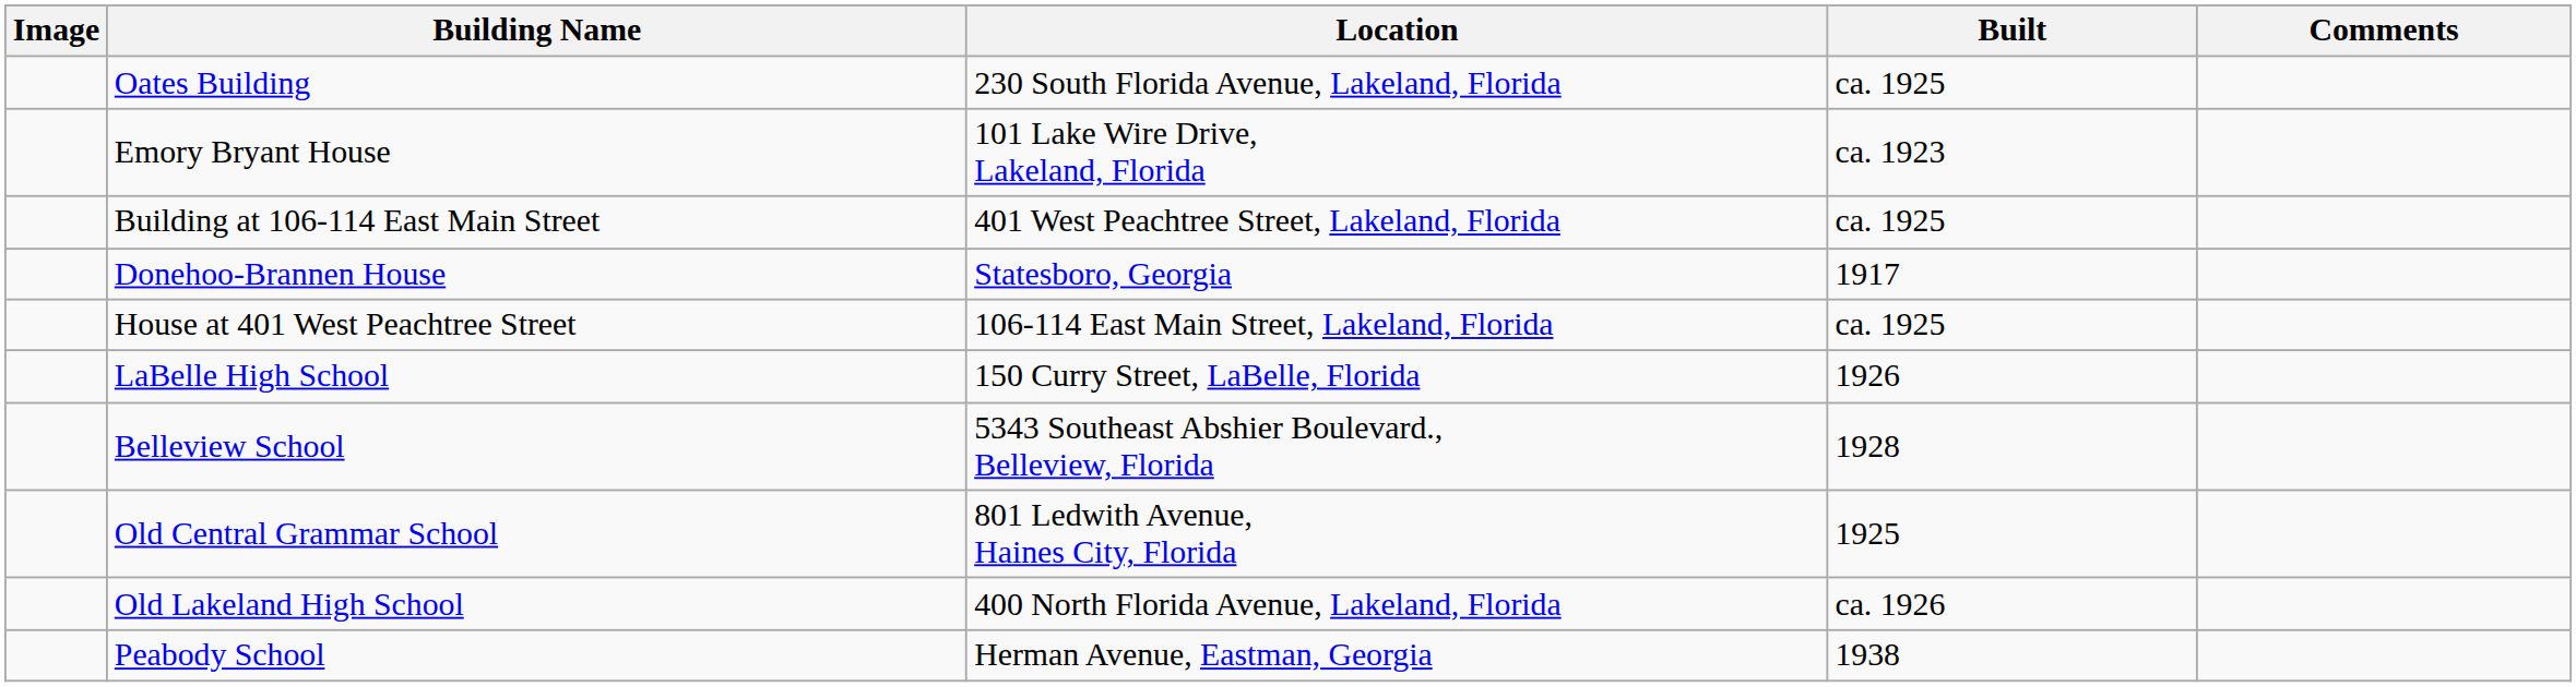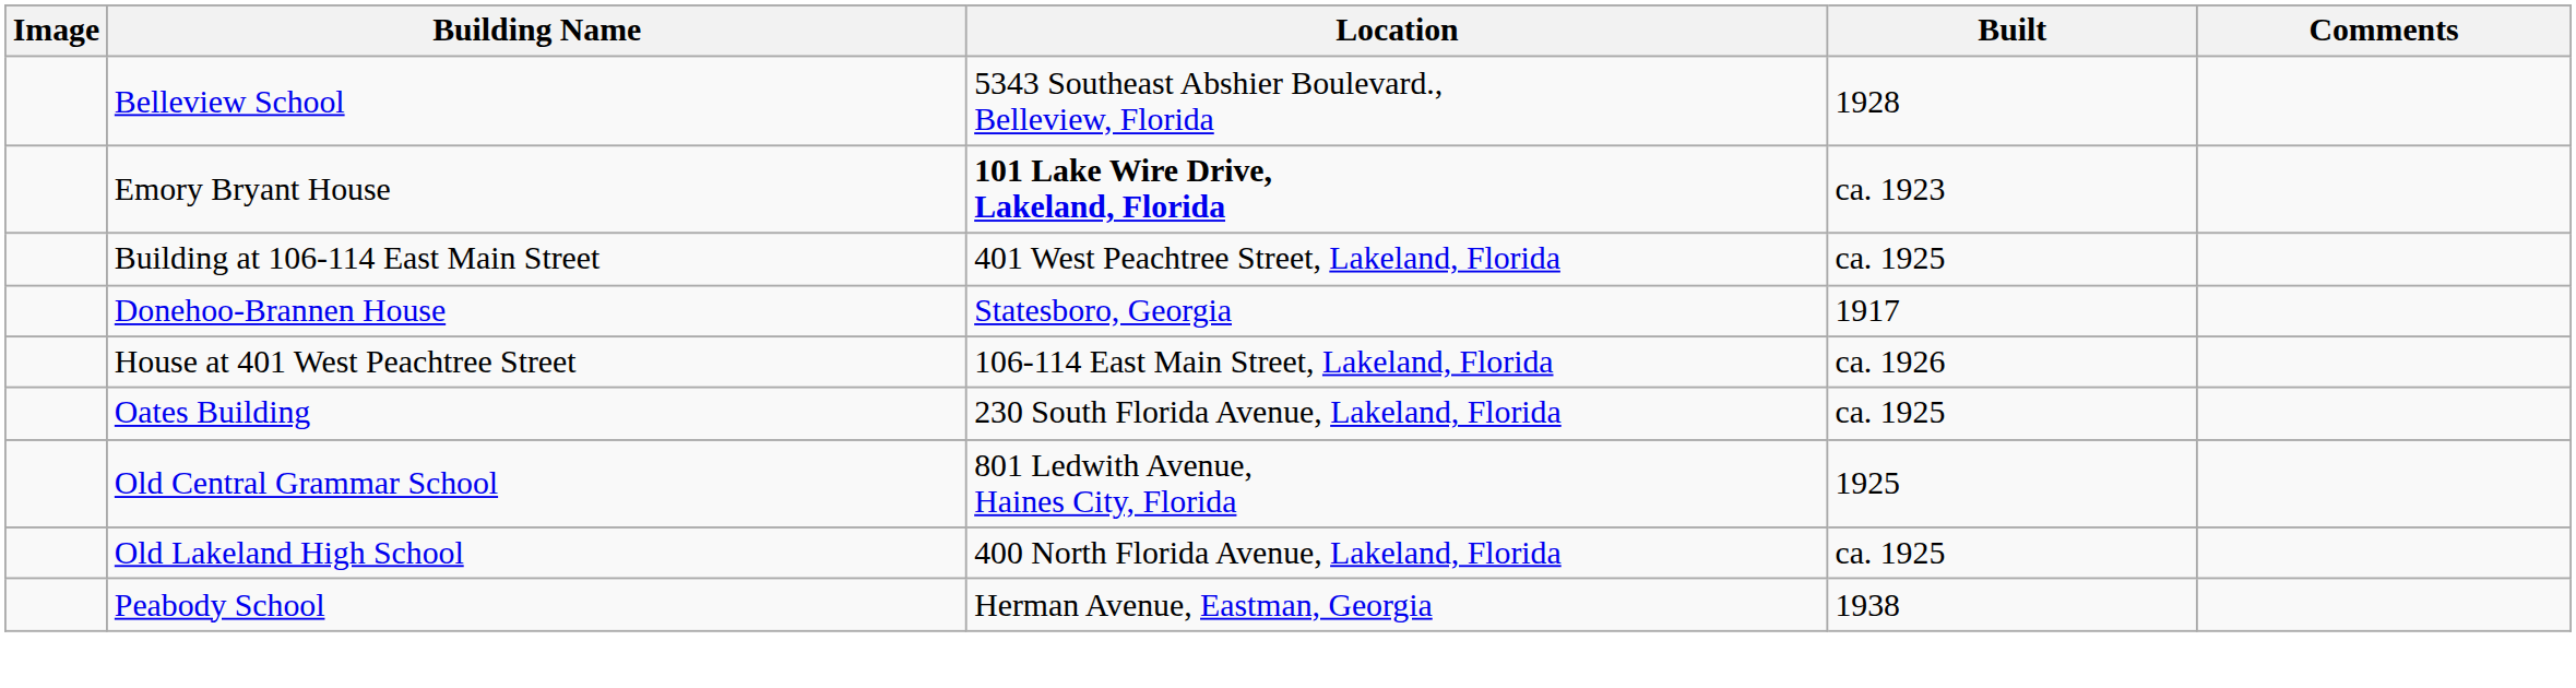 <table class="wikitable sortable" style="width:100%">
 <tr>
 <th width=110><strong>Image</strong></th>
 <th width=35%><strong>Building Name</strong></th>
 <th width=35%><strong>Location</strong></th>
 <th width=15%><strong>Built</strong></th>
 <th width=15%><strong>Comments <br></strong></th>
 </tr>
 <tr>
 <td></td>
-<td><a href='#'>Oates Building</a></td>
-<td>230 South Florida Avenue, <a href='#'>Lakeland, Florida</a></td>
-<td>ca. 1925</td>
+<td><a href='#'>Belleview School</a></td>
+<td>5343 Southeast Abshier Boulevard., <br><a href='#'>Belleview, Florida</a></td>
+<td>1928</td>
 <td></td>
 </tr>
 <tr>
 <td></td>
 <td>Emory Bryant House</td>
-<td>101 Lake Wire Drive, <br><a href='#'>Lakeland, Florida</a></td>
+<td><strong>101 Lake Wire Drive, <br><a href='#'>Lakeland, Florida</a></strong></td>
 <td>ca. 1923</td>
 <td></td>
 </tr>
 <tr>
 <td></td>
 <td>Building at 106-114 East Main Street</td>
 <td>401 West Peachtree Street, <a href='#'>Lakeland, Florida</a></td>
 <td>ca. 1925</td>
 <td></td>
 </tr>
 <tr>
 <td></td>
 <td><a href='#'>Donehoo-Brannen House</a></td>
 <td><a href='#'>Statesboro, Georgia</a></td>
 <td>1917</td>
 <td></td>
 </tr>
 <tr>
 <td></td>
 <td>House at 401 West Peachtree Street</td>
 <td>106-114 East Main Street, <a href='#'>Lakeland, Florida</a></td>
-<td>ca. 1925</td>
+<td>ca. 1926</td>
 <td></td>
 </tr>
 <tr>
 <td></td>
-<td><a href='#'>LaBelle High School</a></td>
-<td>150 Curry Street, <a href='#'>LaBelle, Florida</a></td>
-<td>1926</td>
-<td></td>
-</tr>
-<tr>
-<td></td>
-<td><a href='#'>Belleview School</a></td>
-<td>5343 Southeast Abshier Boulevard., <br><a href='#'>Belleview, Florida</a></td>
-<td>1928</td>
+<td><a href='#'>Oates Building</a></td>
+<td>230 South Florida Avenue, <a href='#'>Lakeland, Florida</a></td>
+<td>ca. 1925</td>
 <td></td>
 </tr>
 <tr>
 <td></td>
 <td><a href='#'>Old Central Grammar School</a></td>
 <td>801 Ledwith Avenue,  <br><a href='#'>Haines City, Florida</a></td>
 <td>1925</td>
 <td></td>
 </tr>
 <tr>
 <td></td>
 <td><a href='#'>Old Lakeland High School</a></td>
 <td>400 North Florida Avenue, <a href='#'>Lakeland, Florida</a></td>
-<td>ca. 1926</td>
+<td>ca. 1925</td>
 <td></td>
 </tr>
 <tr>
 <td></td>
 <td><a href='#'>Peabody School</a></td>
 <td>Herman Avenue, <a href='#'>Eastman, Georgia</a></td>
 <td>1938</td>
 <td></td>
 </tr>
 </table>
